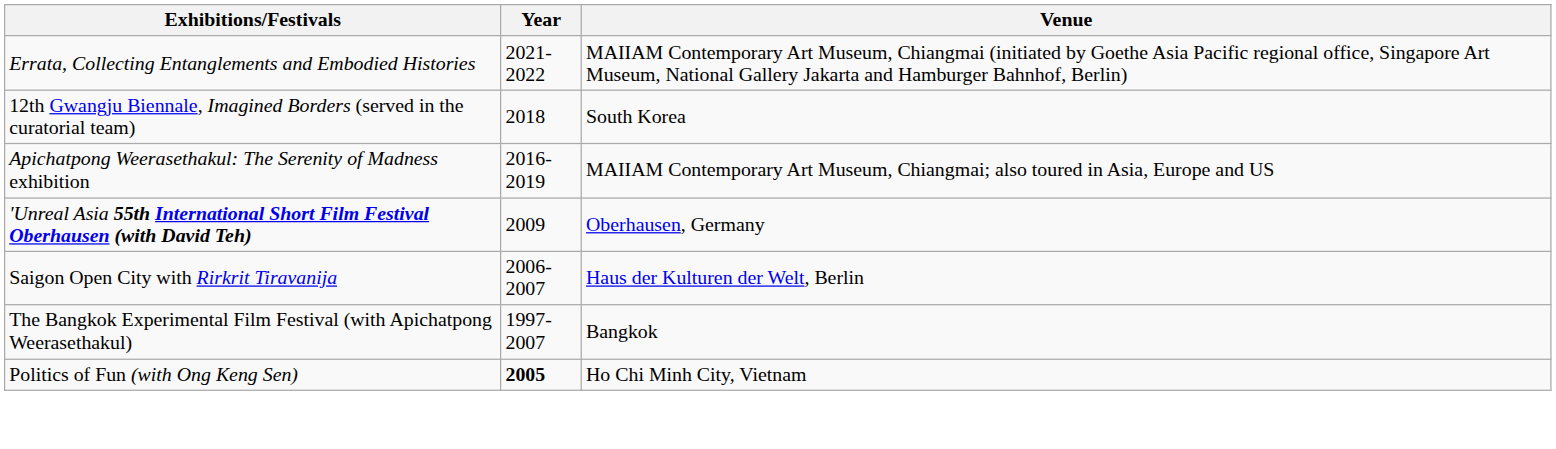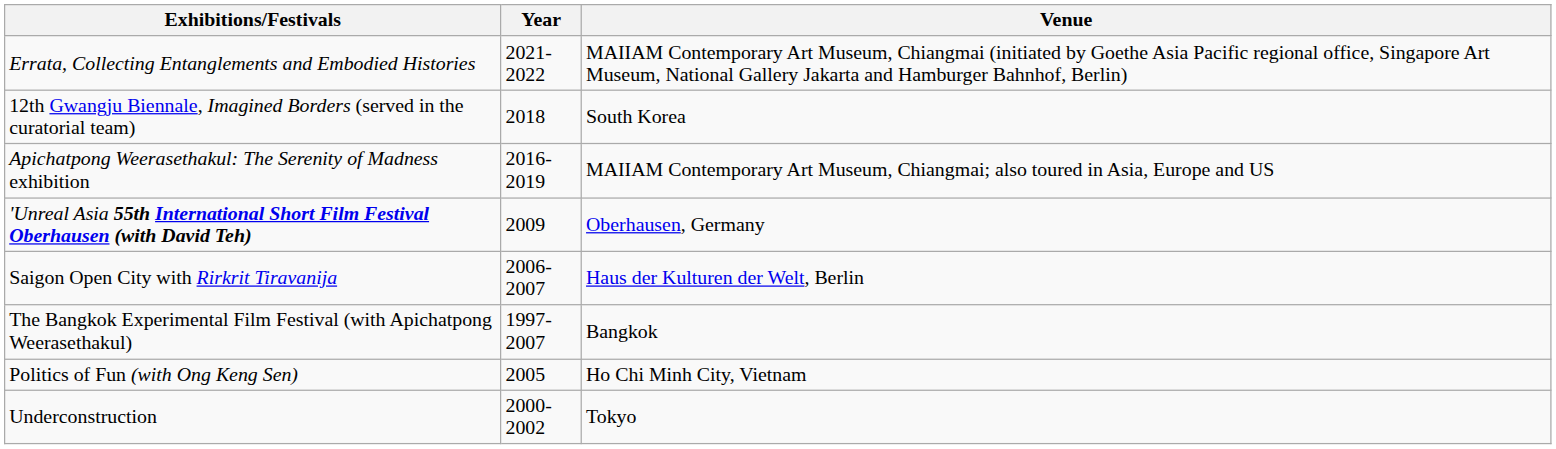 <table class="wikitable">
 <tr>
 <th>Exhibitions/Festivals</th>
 <th>Year</th>
 <th>Venue</th>
 </tr>
 <tr>
 <td><em>Errata, Collecting Entanglements and Embodied Histories</em></td>
 <td>2021-2022</td>
 <td>MAIIAM Contemporary Art Museum, Chiangmai (initiated by Goethe Asia Pacific regional office, Singapore Art Museum, National Gallery Jakarta and Hamburger Bahnhof, Berlin)</td>
 </tr>
 <tr>
 <td>12th <a href='#'>Gwangju Biennale</a>, <em>Imagined Borders</em> (served in the curatorial team)</td>
 <td>2018</td>
 <td>South Korea</td>
 </tr>
 <tr>
 <td><em>Apichatpong Weerasethakul:</em> <em>The Serenity of Madness</em> exhibition</td>
 <td>2016-2019</td>
 <td>MAIIAM Contemporary Art Museum, Chiangmai; also toured in Asia, Europe and US</td>
 </tr>
 <tr>
 <td><em>'Unreal Asia<strong> 55th <a href='#'>International Short Film Festival Oberhausen</a> (with David Teh)</td>
 <td>2009</td>
 <td><a href='#'>Oberhausen</a>, Germany</td>
 </tr>
 <tr>
 <td></em>Saigon Open City with<em> <a href='#'>Rirkrit Tiravanija</a></td>
 <td>2006-2007</td>
 <td><a href='#'>Haus der Kulturen der Welt</a>, Berlin</td>
 </tr>
 <tr>
 <td>The Bangkok Experimental Film Festival (with Apichatpong Weerasethakul)</td>
 <td>1997-2007</td>
 <td>Bangkok</td>
 </tr>
 <tr>
 <td></em>Politics of Fun<em> (with Ong Keng Sen)</td>
-<td><strong>2005</strong></td>
+<td>2005</td>
 <td>Ho Chi Minh City, Vietnam</td>
 </tr>
+<tr>
+<td></em>Underconstruction<em></td>
+<td>2000-2002</td>
+<td>Tokyo</td>
+</tr>
 </table>
